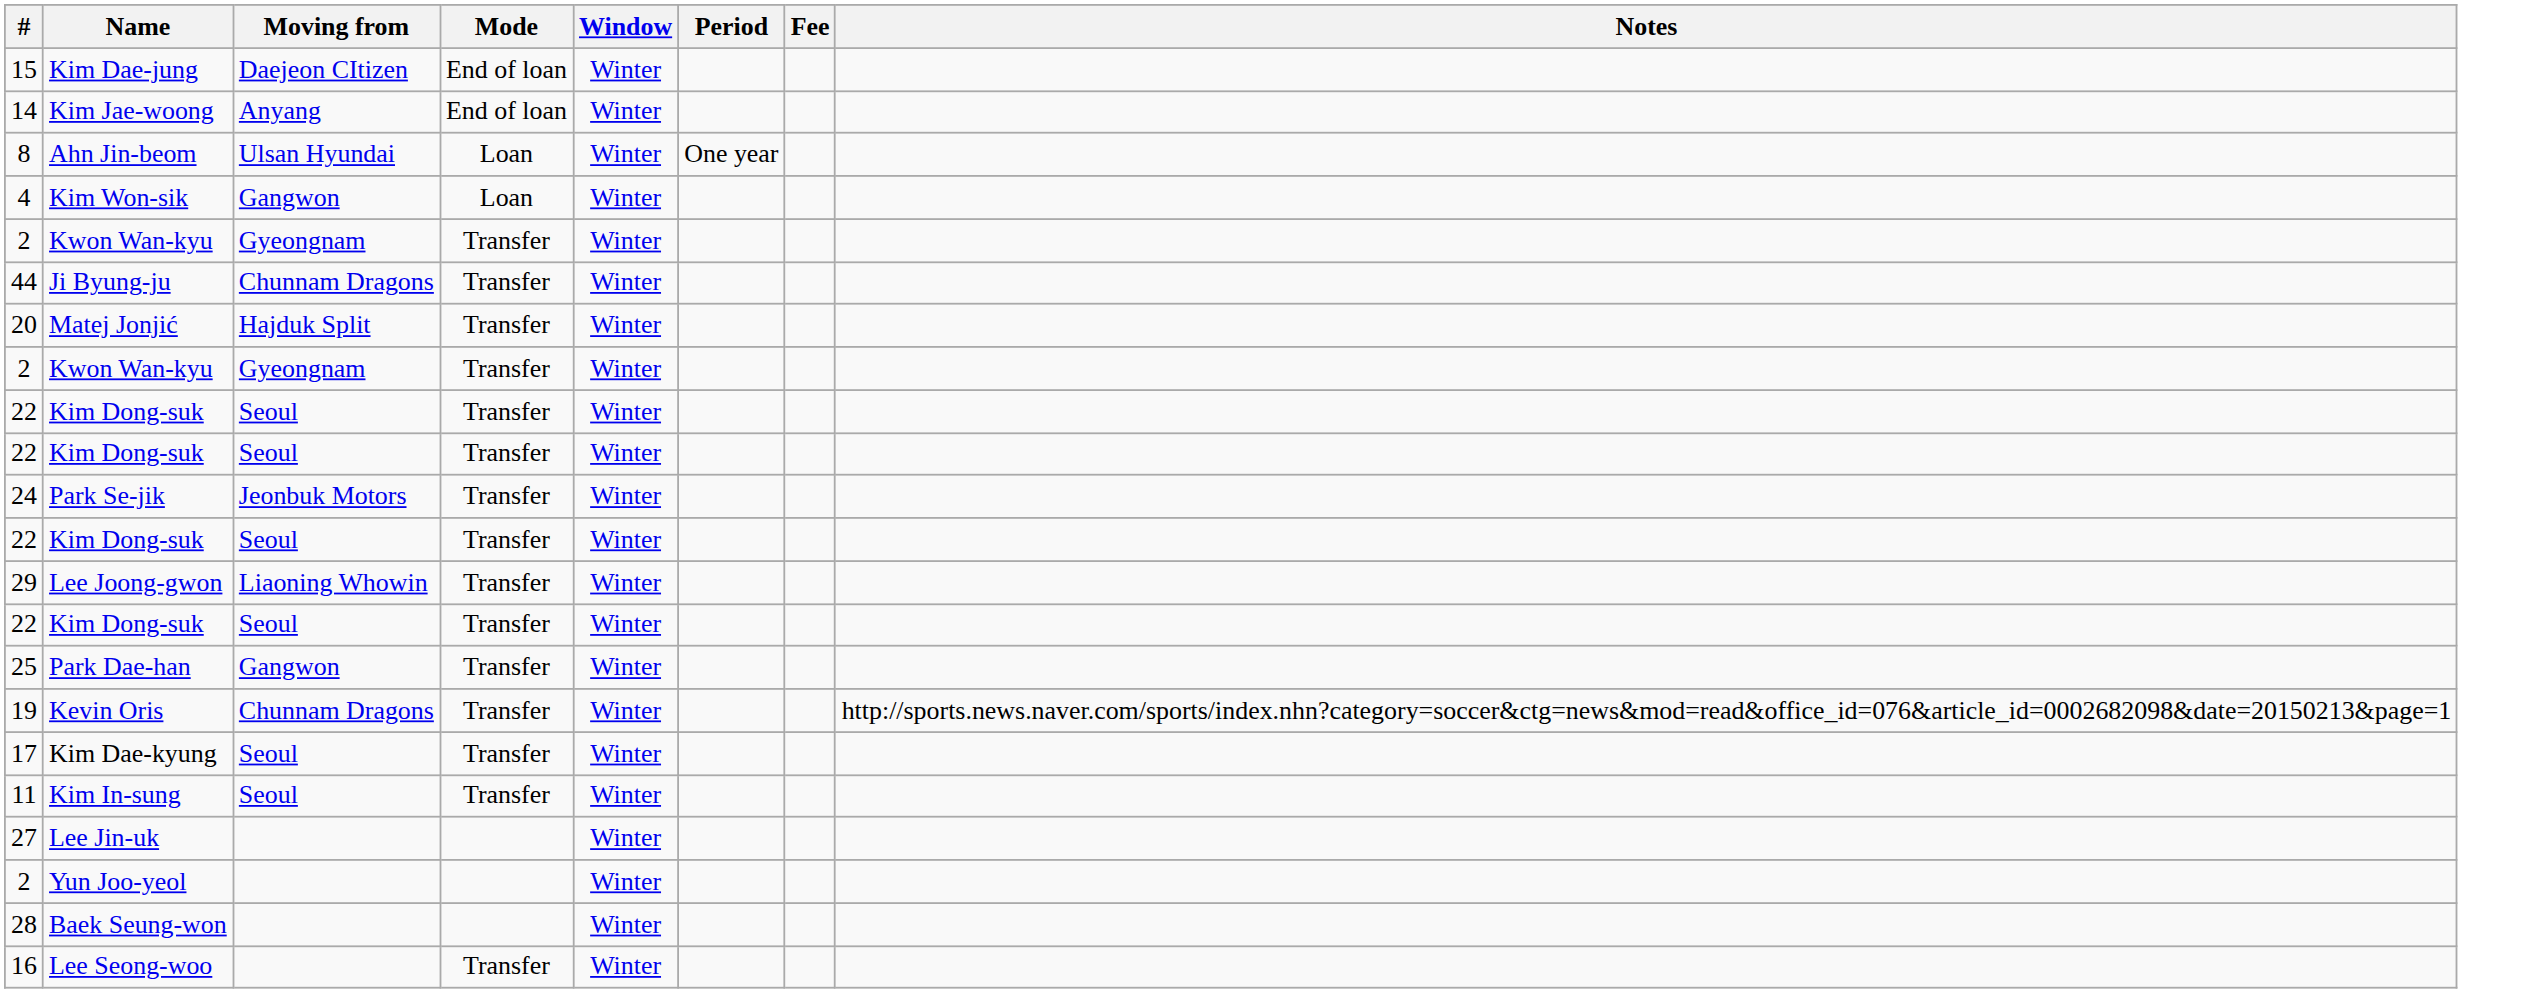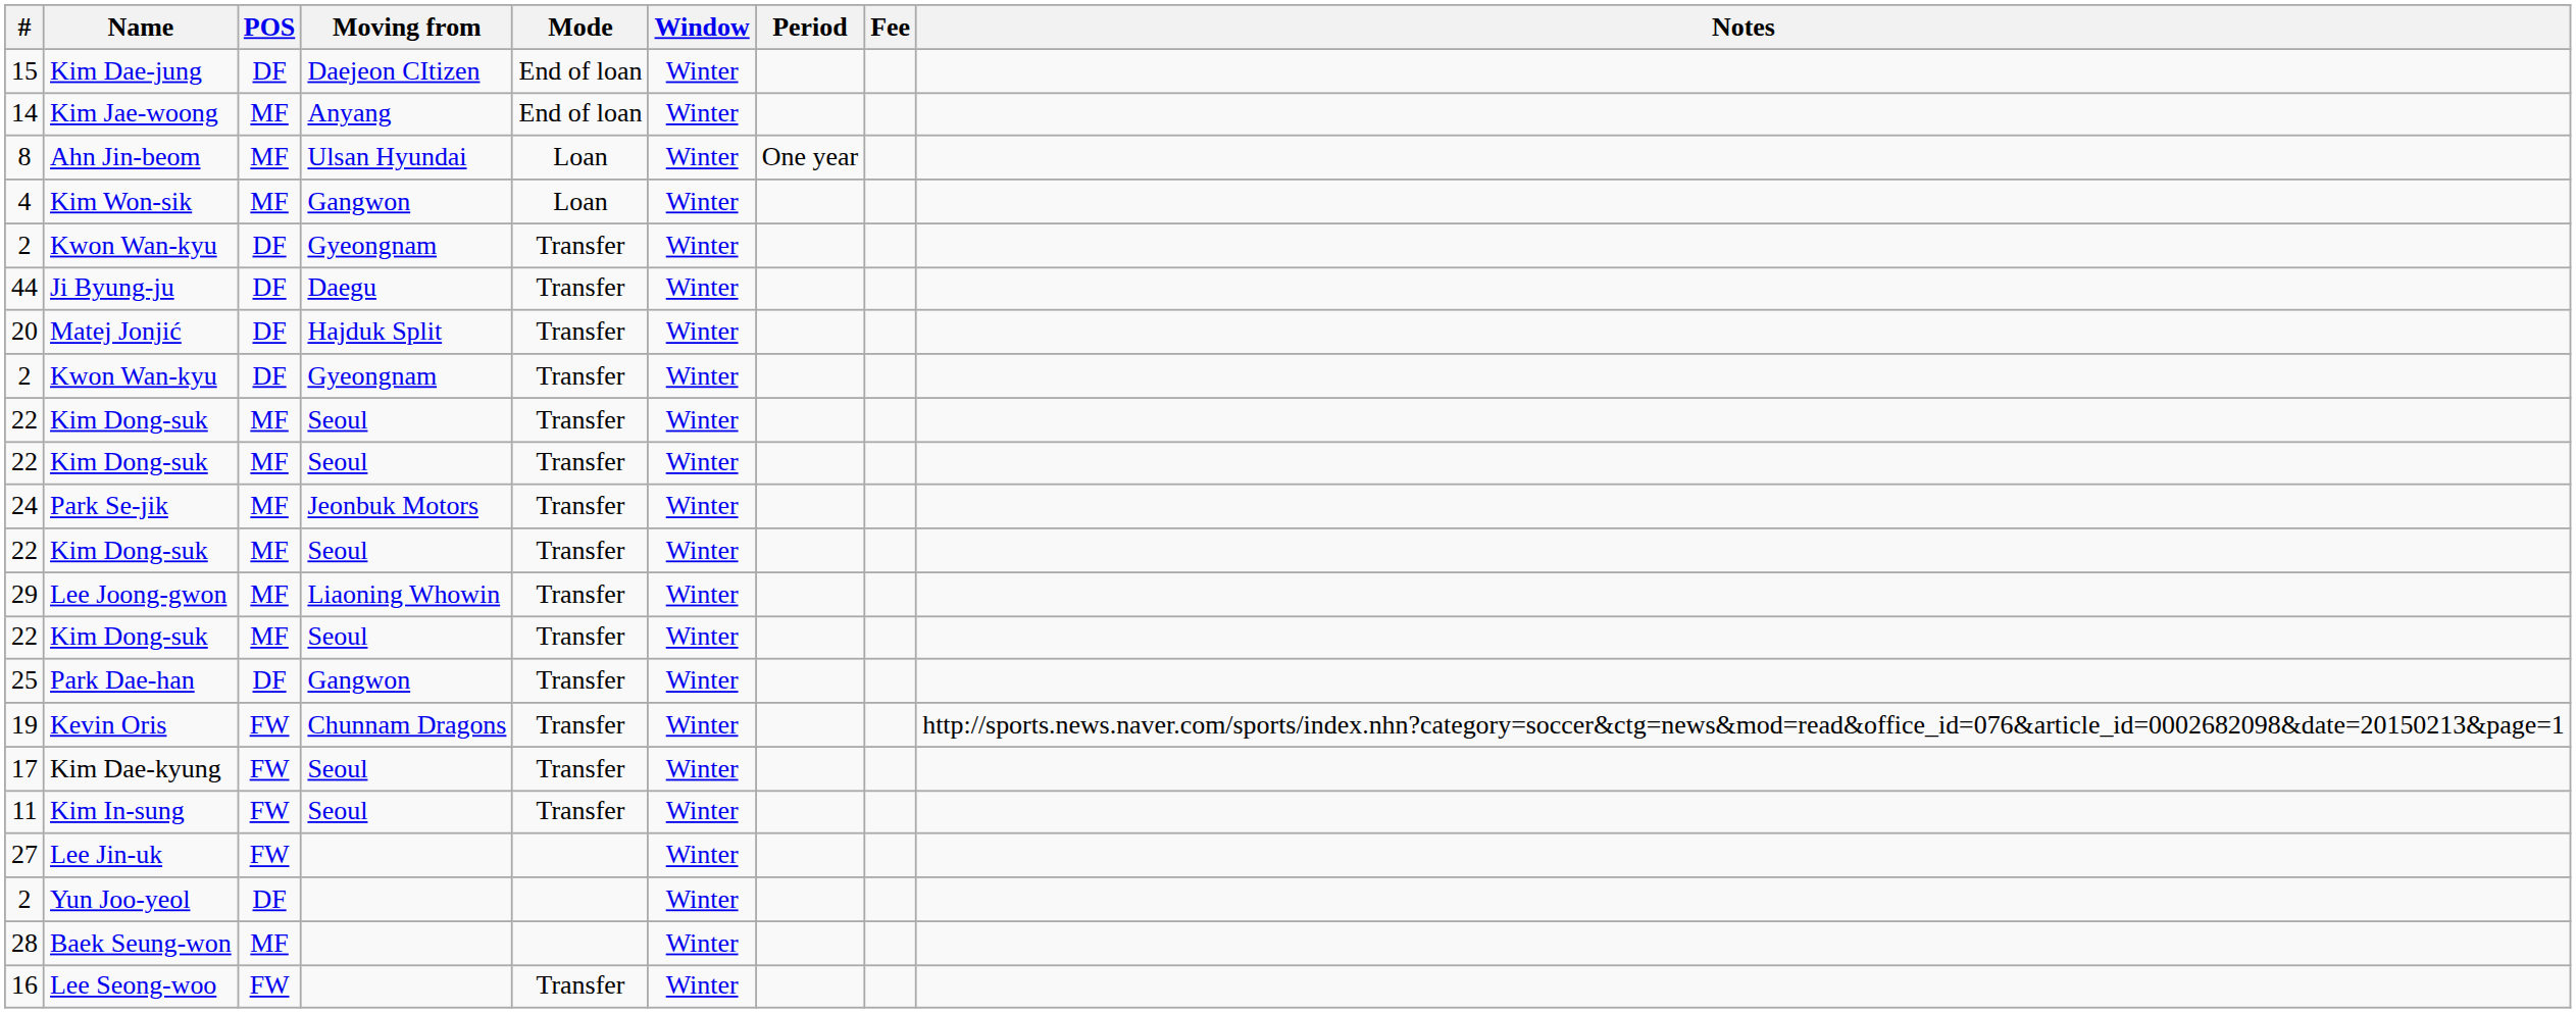 <table class="wikitable sortable" style="text-align: center; font-size:90%;">
 <tr>
 <th>#</th>
 <th>Name</th>
+<th><a href='#'>POS</a></th>
 <th>Moving from</th>
 <th>Mode</th>
 <th><a href='#'>Window</a></th>
 <th>Period</th>
 <th>Fee</th>
 <th>Notes</th>
 </tr>
 <tr>
 <td>15</td>
 <td align=left> <a href='#'>Kim Dae-jung</a></td>
+<td><a href='#'>DF</a></td>
 <td align=left> <a href='#'>Daejeon CItizen</a></td>
 <td>End of loan</td>
 <td><a href='#'>Winter</a></td>
 <td></td>
 <td></td>
 <td></td>
 </tr>
 <tr>
 <td>14</td>
 <td align=left> <a href='#'>Kim Jae-woong</a></td>
+<td><a href='#'>MF</a></td>
 <td align=left> <a href='#'>Anyang</a></td>
 <td>End of loan</td>
 <td><a href='#'>Winter</a></td>
 <td></td>
 <td></td>
 <td></td>
 </tr>
 <tr>
 <td>8</td>
 <td align=left> <a href='#'>Ahn Jin-beom</a></td>
+<td><a href='#'>MF</a></td>
 <td align=left> <a href='#'>Ulsan Hyundai</a></td>
 <td>Loan</td>
 <td><a href='#'>Winter</a></td>
 <td>One year</td>
 <td></td>
 <td></td>
 </tr>
 <tr>
 <td>4</td>
 <td align=left> <a href='#'>Kim Won-sik</a></td>
+<td><a href='#'>MF</a></td>
 <td align=left> <a href='#'>Gangwon</a></td>
 <td>Loan</td>
 <td><a href='#'>Winter</a></td>
 <td></td>
 <td></td>
 <td></td>
 </tr>
 <tr>
 <td>2</td>
 <td align=left> <a href='#'>Kwon Wan-kyu</a></td>
+<td><a href='#'>DF</a></td>
 <td align=left> <a href='#'>Gyeongnam</a></td>
 <td>Transfer</td>
 <td><a href='#'>Winter</a></td>
 <td></td>
 <td></td>
 <td></td>
 </tr>
 <tr>
 <td>44</td>
 <td align=left> <a href='#'>Ji Byung-ju</a></td>
-<td align=left> <a href='#'>Chunnam Dragons</a></td>
+<td><a href='#'>DF</a></td>
+<td align=left> <a href='#'>Daegu</a></td>
 <td>Transfer</td>
 <td><a href='#'>Winter</a></td>
 <td></td>
 <td></td>
 <td></td>
 </tr>
 <tr>
 <td>20</td>
 <td align=left> <a href='#'>Matej Jonjić</a></td>
+<td><a href='#'>DF</a></td>
 <td align=left> <a href='#'>Hajduk Split</a></td>
 <td>Transfer</td>
 <td><a href='#'>Winter</a></td>
 <td></td>
 <td></td>
 <td></td>
 </tr>
 <tr>
 <td>2</td>
 <td align=left> <a href='#'>Kwon Wan-kyu</a></td>
+<td><a href='#'>DF</a></td>
 <td align=left> <a href='#'>Gyeongnam</a></td>
 <td>Transfer</td>
 <td><a href='#'>Winter</a></td>
 <td></td>
 <td></td>
 <td></td>
 </tr>
 <tr>
 <td>22</td>
 <td align=left> <a href='#'>Kim Dong-suk</a></td>
+<td><a href='#'>MF</a></td>
 <td align=left> <a href='#'>Seoul</a></td>
 <td>Transfer</td>
 <td><a href='#'>Winter</a></td>
 <td></td>
 <td></td>
 <td></td>
 </tr>
 <tr>
 <td>22</td>
 <td align=left> <a href='#'>Kim Dong-suk</a></td>
+<td><a href='#'>MF</a></td>
 <td align=left> <a href='#'>Seoul</a></td>
 <td>Transfer</td>
 <td><a href='#'>Winter</a></td>
 <td></td>
 <td></td>
 <td></td>
 </tr>
 <tr>
 <td>24</td>
 <td align=left> <a href='#'>Park Se-jik</a></td>
+<td><a href='#'>MF</a></td>
 <td align=left> <a href='#'>Jeonbuk Motors</a></td>
 <td>Transfer</td>
 <td><a href='#'>Winter</a></td>
 <td></td>
 <td></td>
 <td></td>
 </tr>
 <tr>
 <td>22</td>
 <td align=left> <a href='#'>Kim Dong-suk</a></td>
+<td><a href='#'>MF</a></td>
 <td align=left> <a href='#'>Seoul</a></td>
 <td>Transfer</td>
 <td><a href='#'>Winter</a></td>
 <td></td>
 <td></td>
 <td></td>
 </tr>
 <tr>
 <td>29</td>
 <td align=left> <a href='#'>Lee Joong-gwon</a></td>
+<td><a href='#'>MF</a></td>
 <td align=left> <a href='#'>Liaoning Whowin</a></td>
 <td>Transfer</td>
 <td><a href='#'>Winter</a></td>
 <td></td>
 <td></td>
 <td></td>
 </tr>
 <tr>
 <td>22</td>
 <td align=left> <a href='#'>Kim Dong-suk</a></td>
+<td><a href='#'>MF</a></td>
 <td align=left> <a href='#'>Seoul</a></td>
 <td>Transfer</td>
 <td><a href='#'>Winter</a></td>
 <td></td>
 <td></td>
 <td></td>
 </tr>
 <tr>
 <td>25</td>
 <td align=left> <a href='#'>Park Dae-han</a></td>
+<td><a href='#'>DF</a></td>
 <td align=left> <a href='#'>Gangwon</a></td>
 <td>Transfer</td>
 <td><a href='#'>Winter</a></td>
 <td></td>
 <td></td>
 <td></td>
 </tr>
 <tr>
 <td>19</td>
 <td align=left> <a href='#'>Kevin Oris</a></td>
+<td><a href='#'>FW</a></td>
 <td align=left> <a href='#'>Chunnam Dragons</a></td>
 <td>Transfer</td>
 <td><a href='#'>Winter</a></td>
 <td></td>
 <td></td>
 <td>http://sports.news.naver.com/sports/index.nhn?category=soccer&ctg=news&mod=read&office_id=076&article_id=0002682098&date=20150213&page=1</td>
 </tr>
 <tr>
 <td>17</td>
 <td align=left> Kim Dae-kyung</td>
+<td><a href='#'>FW</a></td>
 <td align=left> <a href='#'>Seoul</a></td>
 <td>Transfer</td>
 <td><a href='#'>Winter</a></td>
 <td></td>
 <td></td>
 <td></td>
 </tr>
 <tr>
 <td>11</td>
 <td align=left> <a href='#'>Kim In-sung</a></td>
+<td><a href='#'>FW</a></td>
 <td align=left> <a href='#'>Seoul</a></td>
 <td>Transfer</td>
 <td><a href='#'>Winter</a></td>
 <td></td>
 <td></td>
 <td></td>
 </tr>
 <tr>
 <td>27</td>
 <td align=left> <a href='#'>Lee Jin-uk</a></td>
+<td><a href='#'>FW</a></td>
 <td align=left></td>
 <td></td>
 <td><a href='#'>Winter</a></td>
 <td></td>
 <td></td>
 <td></td>
 </tr>
 <tr>
 <td>2</td>
 <td align=left> <a href='#'>Yun Joo-yeol</a></td>
+<td><a href='#'>DF</a></td>
 <td align=left></td>
 <td></td>
 <td><a href='#'>Winter</a></td>
 <td></td>
 <td></td>
 <td></td>
 </tr>
 <tr>
 <td>28</td>
 <td align=left> <a href='#'>Baek Seung-won</a></td>
+<td><a href='#'>MF</a></td>
 <td align=left></td>
 <td></td>
 <td><a href='#'>Winter</a></td>
 <td></td>
 <td></td>
 <td></td>
 </tr>
 <tr>
 <td>16</td>
 <td align=left> <a href='#'>Lee Seong-woo</a></td>
+<td><a href='#'>FW</a></td>
 <td align=left></td>
 <td>Transfer</td>
 <td><a href='#'>Winter</a></td>
 <td></td>
 <td></td>
 <td></td>
 </tr>
 </table>
